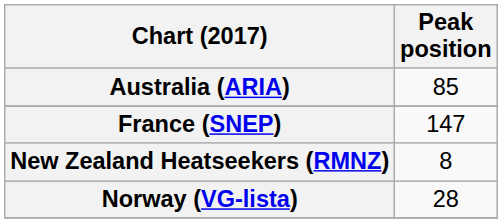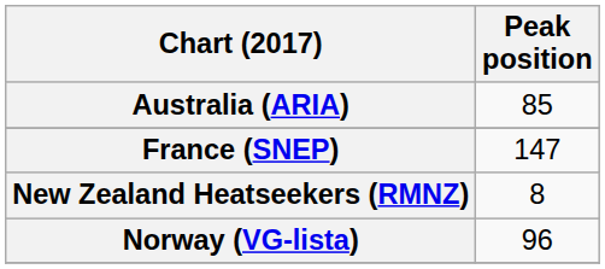 <table class="wikitable sortable plainrowheaders" style="text-align:center">
 <tr>
 <th scope="col">Chart (2017)</th>
 <th scope="col">Peak<br>position</th>
 </tr>
 <tr>
 <th scope="row">Australia (<a href='#'>ARIA</a>)</th>
 <td>85</td>
 </tr>
 <tr>
 </tr>
 <tr>
 <th scope="row">France (<a href='#'>SNEP</a>)</th>
 <td>147</td>
 </tr>
 <tr>
 <th scope="row">New Zealand Heatseekers (<a href='#'>RMNZ</a>)</th>
 <td>8</td>
 </tr>
 <tr>
 <th scope="row">Norway (<a href='#'>VG-lista</a>)</th>
-<td>28</td>
+<td>96</td>
 </tr>
 <tr>
 </tr>
 <tr>
 </tr>
 </table>
